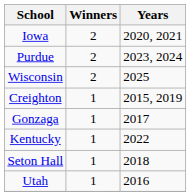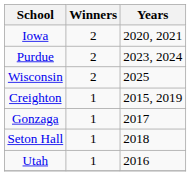 <table class=wikitable>
 <tr>
 <th>School</th>
 <th>Winners</th>
 <th>Years</th>
 </tr>
 <tr>
 <td align=center><a href='#'>Iowa</a></td>
 <td align=center>2</td>
 <td>2020, 2021</td>
 </tr>
 <tr>
 <td align=center><a href='#'>Purdue</a></td>
 <td align=center>2</td>
 <td>2023, 2024</td>
 </tr>
 <tr>
 <td align=center><a href='#'>Wisconsin</a></td>
 <td align=center>2</td>
 <td>2025</td>
 </tr>
 <tr>
 <td align=center><a href='#'>Creighton</a></td>
 <td align=center>1</td>
 <td>2015, 2019</td>
 </tr>
 <tr>
 <td align=center><a href='#'>Gonzaga</a></td>
 <td align=center>1</td>
 <td>2017</td>
 </tr>
 <tr>
-<td align=center><a href='#'>Kentucky</a></td>
-<td align=center>1</td>
-<td>2022</td>
-</tr>
-<tr>
 <td align=center><a href='#'>Seton Hall</a></td>
 <td align=center>1</td>
 <td>2018</td>
 </tr>
 <tr>
 <td align=center><a href='#'>Utah</a></td>
 <td align=center>1</td>
 <td>2016</td>
 </tr>
 <tr>
 </tr>
 </table>
